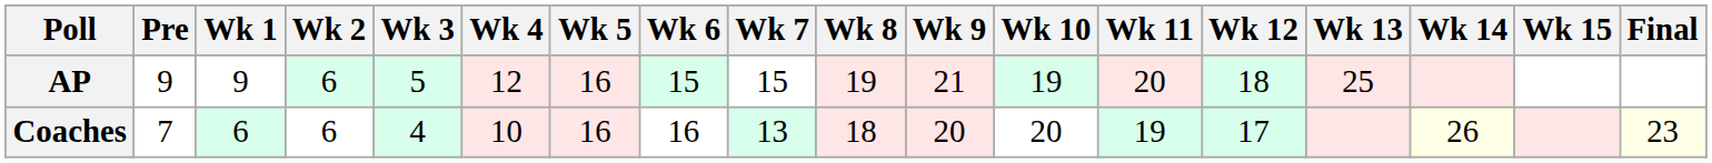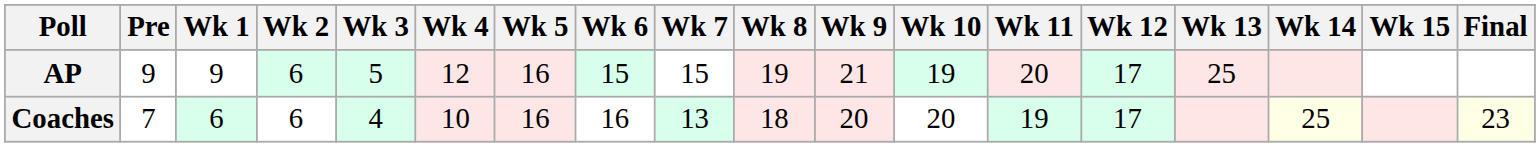 <table class="wikitable" style="white-space:nowrap;">
 <tr>
 <th>Poll</th>
 <th>Pre</th>
 <th>Wk 1</th>
 <th>Wk 2</th>
 <th>Wk 3</th>
 <th>Wk 4</th>
 <th>Wk 5</th>
 <th>Wk 6</th>
 <th>Wk 7</th>
 <th>Wk 8</th>
 <th>Wk 9</th>
 <th>Wk 10</th>
 <th>Wk 11</th>
 <th>Wk 12</th>
 <th>Wk 13</th>
 <th>Wk 14</th>
 <th>Wk 15</th>
 <th>Final</th>
 </tr>
 <tr style="text-align:center;">
 <th>AP</th>
 <td style="background:#FFF;">9</td>
 <td style="background:#FFF;">9</td>
 <td style="background:#D8FFEB;">6</td>
 <td style="background:#D8FFEB;">5</td>
 <td style="background:#FFE6E6;">12</td>
 <td style="background:#FFE6E6;">16</td>
 <td style="background:#D8FFEB;">15</td>
 <td style="background:#FFF;">15</td>
 <td style="background:#FFE6E6;">19</td>
 <td style="background:#FFE6E6;">21</td>
 <td style="background:#D8FFEB;">19</td>
 <td style="background:#FFE6E6;">20</td>
-<td style="background:#D8FFEB;">18</td>
+<td style="background:#D8FFEB;">17</td>
 <td style="background:#FFE6E6;">25</td>
 <td style="background:#FFE6E6;"></td>
 <td style="background:#FFF;"></td>
 <td style="background:#FFF;"></td>
 </tr>
 <tr style="text-align:center;">
 <th>Coaches</th>
 <td style="background:#FFF;">7</td>
 <td style="background:#D8FFEB;">6</td>
 <td style="background:#FFF;">6</td>
 <td style="background:#D8FFEB;">4</td>
 <td style="background:#FFE6E6;">10</td>
 <td style="background:#FFE6E6;">16</td>
 <td style="background:#FFFF;">16</td>
 <td style="background:#D8FFEB;">13</td>
 <td style="background:#FFE6E6;">18</td>
 <td style="background:#FFE6E6;">20</td>
 <td style="background:#FFF;">20</td>
 <td style="background:#D8FFEB;">19</td>
 <td style="background:#D8FFEB;">17</td>
 <td style="background:#FFE6E6;"></td>
-<td style="background:#FFFFE6;">26</td>
+<td style="background:#FFFFE6;">25</td>
 <td style="background:#FFE6E6;"></td>
 <td style="background:#FFFFE6;">23</td>
 </tr>
 </table>
